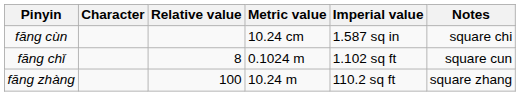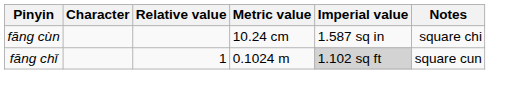 <table class="wikitable">
 <tr>
 <th>Pinyin</th>
 <th>Character</th>
 <th>Relative value</th>
 <th>Metric value</th>
 <th>Imperial value</th>
 <th>Notes</th>
 </tr>
 <tr>
 <td align=center><em>fāng cùn</em></td>
 <td align=right></td>
 <td align=right></td>
 <td align=left>10.24 cm</td>
 <td align=left>1.587 sq in</td>
 <td align=right>square chi</td>
 </tr>
 <tr>
 <td align=center><em>fāng chǐ</em></td>
 <td align=right></td>
-<td align=right>8</td>
+<td align=right>1</td>
 <td align=left>0.1024 m</td>
-<td align=left>1.102 sq ft</td>
+<td align=left style="background: lightgrey;">1.102 sq ft</td>
 <td align=right>square cun</td>
 </tr>
-<tr>
-<td align=center><em>fāng zhàng</em></td>
-<td align=right></td>
-<td align=right>100</td>
-<td align=left>10.24 m</td>
-<td align=left>110.2 sq ft</td>
-<td align=right>square zhang</td>
-</tr>
 </table>
